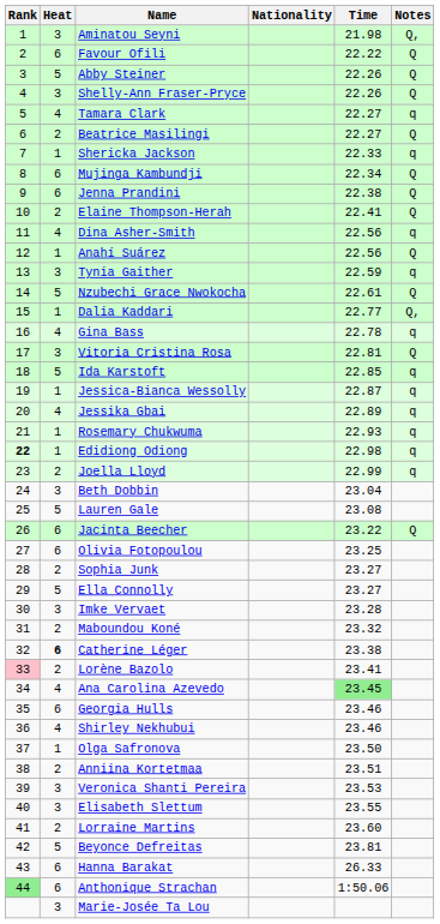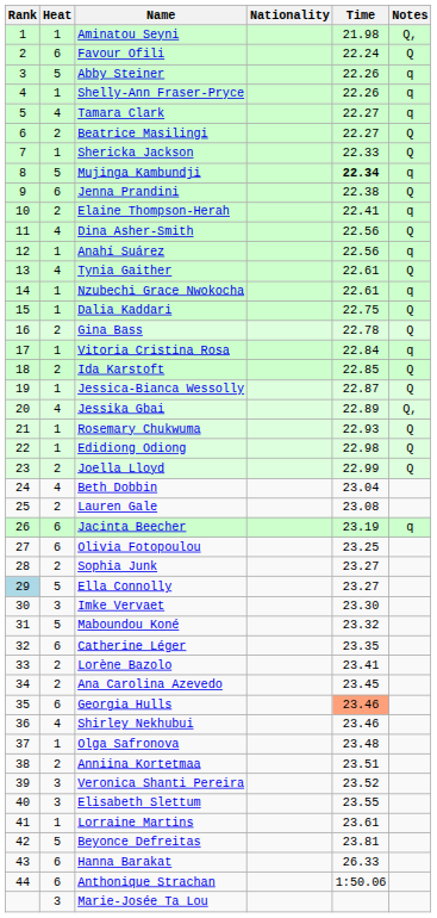 <table class="wikitable sortable" style="text-align:center">
 <tr>
 <th>Rank</th>
 <th>Heat</th>
 <th>Name</th>
 <th>Nationality</th>
 <th>Time</th>
 <th>Notes</th>
 </tr>
 <tr bgcolor=ccffcc>
 <td>1</td>
-<td>3</td>
+<td>1</td>
 <td align=left><a href='#'>Aminatou Seyni</a></td>
 <td align=left></td>
 <td>21.98</td>
 <td>Q, </td>
 </tr>
 <tr bgcolor=ccffcc>
 <td>2</td>
 <td>6</td>
 <td align=left><a href='#'>Favour Ofili</a></td>
 <td align=left></td>
-<td>22.22</td>
+<td>22.24</td>
 <td>Q</td>
 </tr>
 <tr bgcolor=ccffcc>
 <td>3</td>
 <td>5</td>
 <td align=left><a href='#'>Abby Steiner</a></td>
 <td align=left></td>
 <td>22.26</td>
-<td>Q</td>
+<td>q</td>
 </tr>
 <tr bgcolor=ccffcc>
 <td>4</td>
-<td>3</td>
+<td>1</td>
 <td align=left><a href='#'>Shelly-Ann Fraser-Pryce</a></td>
 <td align=left></td>
 <td>22.26</td>
-<td>Q</td>
+<td>q</td>
 </tr>
 <tr bgcolor=ccffcc>
 <td>5</td>
 <td>4</td>
 <td align=left><a href='#'>Tamara Clark</a></td>
 <td align=left></td>
 <td>22.27</td>
 <td>q</td>
 </tr>
 <tr bgcolor=ccffcc>
 <td>6</td>
 <td>2</td>
 <td align=left><a href='#'>Beatrice Masilingi</a></td>
 <td align=left></td>
 <td>22.27</td>
 <td>Q </td>
 </tr>
 <tr bgcolor=ccffcc>
 <td>7</td>
 <td>1</td>
 <td align=left><a href='#'>Shericka Jackson</a></td>
 <td align=left></td>
 <td>22.33</td>
-<td>q</td>
+<td>Q</td>
 </tr>
 <tr bgcolor=ccffcc>
 <td>8</td>
-<td>6</td>
+<td>5</td>
 <td align=left><a href='#'>Mujinga Kambundji</a></td>
 <td align=left></td>
-<td>22.34</td>
-<td>Q</td>
+<td><strong>22.34</strong></td>
+<td>q</td>
 </tr>
 <tr bgcolor=ccffcc>
 <td>9</td>
 <td>6</td>
 <td align=left><a href='#'>Jenna Prandini</a></td>
 <td align=left></td>
 <td>22.38</td>
 <td>Q</td>
 </tr>
 <tr bgcolor=ccffcc>
 <td>10</td>
 <td>2</td>
 <td align=left><a href='#'>Elaine Thompson-Herah</a></td>
 <td align=left></td>
 <td>22.41</td>
-<td>Q</td>
+<td>q </td>
 </tr>
 <tr bgcolor=ccffcc>
 <td>11</td>
 <td>4</td>
 <td align=left><a href='#'>Dina Asher-Smith</a></td>
 <td align=left></td>
 <td>22.56</td>
-<td>q</td>
+<td>Q</td>
 </tr>
 <tr bgcolor=ccffcc>
 <td>12</td>
 <td>1</td>
 <td align=left><a href='#'>Anahí Suárez</a></td>
 <td align=left></td>
 <td>22.56</td>
+<td>q</td>
+</tr>
+<tr bgcolor=ccffcc>
+<td>13</td>
+<td>4</td>
+<td align=left><a href='#'>Tynia Gaither</a></td>
+<td align=left></td>
+<td>22.61</td>
 <td>Q</td>
 </tr>
 <tr bgcolor=ccffcc>
-<td>13</td>
-<td>3</td>
-<td align=left><a href='#'>Tynia Gaither</a></td>
-<td align=left></td>
-<td>22.59</td>
-<td>q </td>
-</tr>
-<tr bgcolor=ccffcc>
 <td>14</td>
-<td>5</td>
+<td>1</td>
 <td align=left><a href='#'>Nzubechi Grace Nwokocha</a></td>
 <td align=left></td>
 <td>22.61</td>
-<td>Q</td>
+<td>q </td>
 </tr>
 <tr bgcolor=ccffcc>
 <td>15</td>
 <td>1</td>
 <td align=left><a href='#'>Dalia Kaddari</a></td>
 <td align=left></td>
-<td>22.77</td>
-<td>Q, </td>
+<td>22.75</td>
+<td>Q</td>
 </tr>
 <tr bgcolor=ddffdd>
 <td>16</td>
-<td>4</td>
+<td>2</td>
 <td align=left><a href='#'>Gina Bass</a></td>
 <td align=left></td>
 <td>22.78</td>
+<td>Q</td>
+</tr>
+<tr bgcolor=ccffcc>
+<td>17</td>
+<td>1</td>
+<td align=left><a href='#'>Vitoria Cristina Rosa</a></td>
+<td align=left></td>
+<td>22.84</td>
 <td>q </td>
 </tr>
 <tr bgcolor=ccffcc>
-<td>17</td>
-<td>3</td>
-<td align=left><a href='#'>Vitoria Cristina Rosa</a></td>
-<td align=left></td>
-<td>22.81</td>
-<td>Q</td>
-</tr>
-<tr bgcolor=ccffcc>
 <td>18</td>
-<td>5</td>
+<td>2</td>
 <td align=left><a href='#'>Ida Karstoft</a></td>
 <td align=left></td>
 <td>22.85</td>
-<td>q</td>
+<td>Q</td>
 </tr>
 <tr bgcolor=ddffdd>
 <td>19</td>
 <td>1</td>
 <td align=left><a href='#'>Jessica-Bianca Wessolly</a></td>
 <td align=left></td>
 <td>22.87</td>
-<td>q</td>
+<td>Q</td>
 </tr>
 <tr bgcolor=ddffdd>
 <td>20</td>
 <td>4</td>
 <td align=left><a href='#'>Jessika Gbai</a></td>
 <td align=left></td>
 <td>22.89</td>
-<td>q</td>
+<td>Q, </td>
 </tr>
 <tr bgcolor=ddffdd>
 <td>21</td>
 <td>1</td>
 <td align=left><a href='#'>Rosemary Chukwuma</a></td>
 <td align=left></td>
 <td>22.93</td>
-<td>q</td>
+<td>Q</td>
 </tr>
 <tr bgcolor=ddffdd>
-<td><strong>22</strong></td>
+<td>22</td>
 <td>1</td>
 <td align=left><a href='#'>Edidiong Odiong</a></td>
 <td align=left></td>
 <td>22.98</td>
-<td>q</td>
+<td>Q</td>
 </tr>
 <tr bgcolor=ddffdd>
 <td>23</td>
 <td>2</td>
 <td align=left><a href='#'>Joella Lloyd</a></td>
 <td align=left></td>
 <td>22.99</td>
-<td>q</td>
+<td>Q</td>
 </tr>
 <tr>
 <td>24</td>
-<td>3</td>
+<td>4</td>
 <td align=left><a href='#'>Beth Dobbin</a></td>
 <td align=left></td>
 <td>23.04</td>
 <td></td>
 </tr>
 <tr>
 <td>25</td>
-<td>5</td>
+<td>2</td>
 <td align=left><a href='#'>Lauren Gale</a></td>
 <td align=left></td>
 <td>23.08</td>
 <td></td>
 </tr>
 <tr bgcolor=ccffcc>
 <td>26</td>
 <td>6</td>
 <td align=left><a href='#'>Jacinta Beecher</a></td>
 <td align=left></td>
-<td>23.22</td>
-<td>Q</td>
+<td>23.19</td>
+<td>q</td>
 </tr>
 <tr>
 <td>27</td>
 <td>6</td>
 <td align=left><a href='#'>Olivia Fotopoulou</a></td>
 <td align=left></td>
 <td>23.25</td>
 <td></td>
 </tr>
 <tr>
 <td>28</td>
 <td>2</td>
 <td align=left><a href='#'>Sophia Junk</a></td>
 <td align=left></td>
 <td>23.27</td>
 <td></td>
 </tr>
 <tr>
-<td>29</td>
+<td style="background: lightblue;">29</td>
 <td>5</td>
 <td align=left><a href='#'>Ella Connolly</a></td>
 <td align=left></td>
 <td>23.27</td>
 <td></td>
 </tr>
 <tr>
 <td>30</td>
 <td>3</td>
 <td align=left><a href='#'>Imke Vervaet</a></td>
 <td align=left></td>
-<td>23.28</td>
+<td>23.30</td>
 <td></td>
 </tr>
 <tr>
 <td>31</td>
-<td>2</td>
+<td>5</td>
 <td align=left><a href='#'>Maboundou Koné</a></td>
 <td align=left></td>
 <td>23.32</td>
 <td></td>
 </tr>
 <tr>
 <td>32</td>
-<td><strong>6</strong></td>
+<td>6</td>
 <td align=left><a href='#'>Catherine Léger</a></td>
 <td align=left></td>
-<td>23.38</td>
+<td>23.35</td>
 <td></td>
 </tr>
 <tr>
-<td style="background: pink;">33</td>
+<td>33</td>
 <td>2</td>
 <td align=left><a href='#'>Lorène Bazolo</a></td>
 <td align=left></td>
 <td>23.41</td>
 <td></td>
 </tr>
 <tr>
 <td>34</td>
-<td>4</td>
+<td>2</td>
 <td align=left><a href='#'>Ana Carolina Azevedo</a></td>
 <td align=left></td>
-<td style="background: lightgreen;">23.45</td>
+<td>23.45</td>
 <td></td>
 </tr>
 <tr>
 <td>35</td>
 <td>6</td>
 <td align=left><a href='#'>Georgia Hulls</a></td>
 <td align=left></td>
-<td>23.46</td>
+<td style="background: lightsalmon;">23.46</td>
 <td></td>
 </tr>
 <tr>
 <td>36</td>
 <td>4</td>
 <td align=left><a href='#'>Shirley Nekhubui</a></td>
 <td align=left></td>
 <td>23.46</td>
 <td></td>
 </tr>
 <tr>
 <td>37</td>
 <td>1</td>
 <td align=left><a href='#'>Olga Safronova</a></td>
 <td align=left></td>
-<td>23.50</td>
+<td>23.48</td>
 <td></td>
 </tr>
 <tr>
 <td>38</td>
 <td>2</td>
 <td align=left><a href='#'>Anniina Kortetmaa</a></td>
 <td align=left></td>
 <td>23.51</td>
 <td></td>
 </tr>
 <tr>
 <td>39</td>
 <td>3</td>
 <td align=left><a href='#'>Veronica Shanti Pereira</a></td>
 <td align=left></td>
-<td>23.53</td>
+<td>23.52</td>
 <td></td>
 </tr>
 <tr>
 <td>40</td>
 <td>3</td>
 <td align=left><a href='#'>Elisabeth Slettum</a></td>
 <td align=left></td>
 <td>23.55</td>
 <td></td>
 </tr>
 <tr>
 <td>41</td>
-<td>2</td>
+<td>1</td>
 <td align=left><a href='#'>Lorraine Martins</a></td>
 <td align=left></td>
-<td>23.60</td>
+<td>23.61</td>
 <td></td>
 </tr>
 <tr>
 <td>42</td>
 <td>5</td>
 <td align=left><a href='#'>Beyonce Defreitas</a></td>
 <td align=left></td>
 <td>23.81</td>
 <td></td>
 </tr>
 <tr>
 <td>43</td>
 <td>6</td>
 <td align=left><a href='#'>Hanna Barakat</a></td>
 <td align=left></td>
 <td>26.33</td>
 <td></td>
 </tr>
 <tr>
-<td style="background: lightgreen;">44</td>
+<td>44</td>
 <td>6</td>
 <td align=left><a href='#'>Anthonique Strachan</a></td>
 <td align=left></td>
 <td>1:50.06</td>
 <td></td>
 </tr>
 <tr>
 <td></td>
 <td>3</td>
 <td align=left><a href='#'>Marie-Josée Ta Lou</a></td>
 <td align=left></td>
 <td></td>
 <td></td>
 </tr>
 </table>
